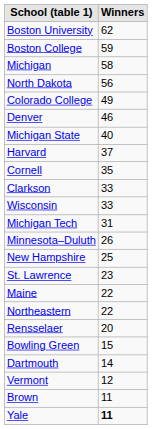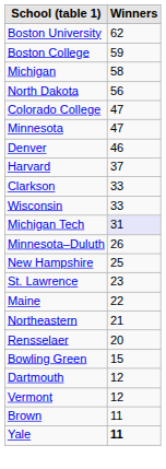 <table class="wikitable">
 <tr>
 <th style="background:#e5e5e5;">School (table 1)</th>
 <th style="background:#e5e5e5;">Winners</th>
 </tr>
 <tr>
 <td><a href='#'>Boston University</a></td>
 <td>62</td>
 </tr>
 <tr>
 <td><a href='#'>Boston College</a></td>
 <td>59</td>
 </tr>
 <tr>
 <td><a href='#'>Michigan</a></td>
 <td>58</td>
 </tr>
 <tr>
 <td><a href='#'>North Dakota</a></td>
 <td>56</td>
 </tr>
 <tr>
 <td><a href='#'>Colorado College</a></td>
-<td>49</td>
+<td>47</td>
+</tr>
+<tr>
+<td><a href='#'>Minnesota</a></td>
+<td>47</td>
 </tr>
 <tr>
 <td><a href='#'>Denver</a></td>
 <td>46</td>
 </tr>
 <tr>
-<td><a href='#'>Michigan State</a></td>
-<td>40</td>
-</tr>
-<tr>
 <td><a href='#'>Harvard</a></td>
 <td>37</td>
-</tr>
-<tr>
-<td><a href='#'>Cornell</a></td>
-<td>35</td>
 </tr>
 <tr>
 <td><a href='#'>Clarkson</a></td>
 <td>33</td>
 </tr>
 <tr>
 <td><a href='#'>Wisconsin</a></td>
 <td>33</td>
 </tr>
 <tr>
 <td><a href='#'>Michigan Tech</a></td>
-<td>31</td>
+<td style="background: lavender;">31</td>
 </tr>
 <tr>
 <td><a href='#'>Minnesota–Duluth</a></td>
 <td>26</td>
 </tr>
 <tr>
 <td><a href='#'>New Hampshire</a></td>
 <td>25</td>
 </tr>
 <tr>
 <td><a href='#'>St. Lawrence</a></td>
 <td>23</td>
 </tr>
 <tr>
 <td><a href='#'>Maine</a></td>
 <td>22</td>
 </tr>
 <tr>
 <td><a href='#'>Northeastern</a></td>
-<td>22</td>
+<td>21</td>
 </tr>
 <tr>
 <td><a href='#'>Rensselaer</a></td>
 <td>20</td>
 </tr>
 <tr>
 <td><a href='#'>Bowling Green</a></td>
 <td>15</td>
 </tr>
 <tr>
 <td><a href='#'>Dartmouth</a></td>
-<td>14</td>
+<td>12</td>
 </tr>
 <tr>
 <td><a href='#'>Vermont</a></td>
 <td>12</td>
 </tr>
 <tr>
 <td><a href='#'>Brown</a></td>
 <td>11</td>
 </tr>
 <tr>
 <td><a href='#'>Yale</a></td>
 <td><strong>11</strong></td>
 </tr>
 </table>
